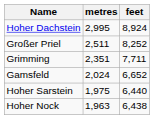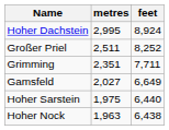 <table class="wikitable sortable">
 <tr>
 <th>Name</th>
 <th>metres</th>
 <th>feet</th>
 </tr>
 <tr>
 <td><a href='#'>Hoher Dachstein</a></td>
 <td>2,995</td>
 <td>8,924</td>
 </tr>
 <tr>
 <td>Großer Priel</td>
 <td>2,511</td>
 <td>8,252</td>
 </tr>
 <tr>
 <td>Grimming</td>
 <td>2,351</td>
 <td>7,711</td>
 </tr>
 <tr>
 <td>Gamsfeld</td>
-<td>2,024</td>
-<td>6,652</td>
+<td>2,027</td>
+<td>6,649</td>
 </tr>
 <tr>
 <td>Hoher Sarstein</td>
 <td>1,975</td>
 <td>6,440</td>
 </tr>
 <tr>
 <td>Hoher Nock</td>
 <td>1,963</td>
 <td>6,438</td>
 </tr>
 </table>
